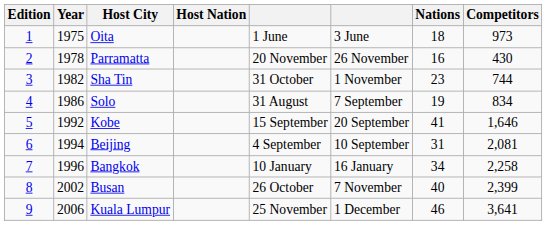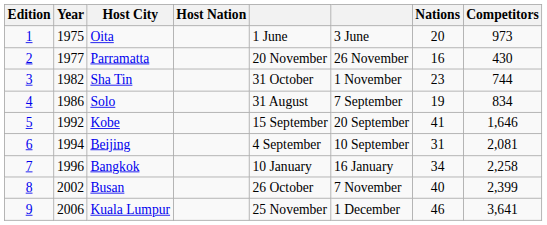 <table class="wikitable" style="text-align:center;">
 <tr>
 <th>Edition</th>
 <th>Year</th>
 <th>Host City</th>
 <th>Host Nation</th>
 <th></th>
 <th></th>
 <th>Nations</th>
 <th>Competitors</th>
 </tr>
 <tr>
 <td><a href='#'>1</a></td>
 <td>1975</td>
 <td align=left><a href='#'>Oita</a></td>
 <td align=left></td>
 <td align=left>1 June</td>
 <td align=left>3 June</td>
-<td>18</td>
+<td>20</td>
 <td>973</td>
 </tr>
 <tr>
 <td><a href='#'>2</a></td>
-<td>1978</td>
+<td>1977</td>
 <td align=left><a href='#'>Parramatta</a></td>
 <td align=left></td>
 <td align=left>20 November</td>
 <td align=left>26 November</td>
 <td>16</td>
 <td>430</td>
 </tr>
 <tr>
 <td><a href='#'>3</a></td>
 <td>1982</td>
 <td align=left><a href='#'>Sha Tin</a></td>
 <td align=left></td>
 <td align=left>31 October</td>
 <td align=left>1 November</td>
 <td>23</td>
 <td>744</td>
 </tr>
 <tr>
 <td><a href='#'>4</a></td>
 <td>1986</td>
 <td align=left><a href='#'>Solo</a></td>
 <td align=left></td>
 <td align=left>31 August</td>
 <td align=left>7 September</td>
 <td>19</td>
 <td>834</td>
 </tr>
 <tr>
 <td><a href='#'>5</a></td>
 <td>1992</td>
 <td align=left><a href='#'>Kobe</a></td>
 <td align=left></td>
 <td align=left>15 September</td>
 <td align=left>20 September</td>
 <td>41</td>
 <td>1,646</td>
 </tr>
 <tr>
 <td><a href='#'>6</a></td>
 <td>1994</td>
 <td align=left><a href='#'>Beijing</a></td>
 <td align=left></td>
 <td align=left>4 September</td>
 <td align=left>10 September</td>
 <td>31</td>
 <td>2,081</td>
 </tr>
 <tr>
 <td><a href='#'>7</a></td>
 <td>1996</td>
 <td align=left><a href='#'>Bangkok</a></td>
 <td align=left></td>
 <td align=left>10 January</td>
 <td align=left>16 January</td>
 <td>34</td>
 <td>2,258</td>
 </tr>
 <tr>
 <td><a href='#'>8</a></td>
 <td>2002</td>
 <td align=left><a href='#'>Busan</a></td>
 <td align=left></td>
 <td align=left>26 October</td>
 <td align=left>7 November</td>
 <td>40</td>
 <td>2,399</td>
 </tr>
 <tr>
 <td><a href='#'>9</a></td>
 <td>2006</td>
 <td align=left><a href='#'>Kuala Lumpur</a></td>
 <td align=left></td>
 <td align=left>25 November</td>
 <td align=left>1 December</td>
 <td>46</td>
 <td>3,641</td>
 </tr>
 </table>
